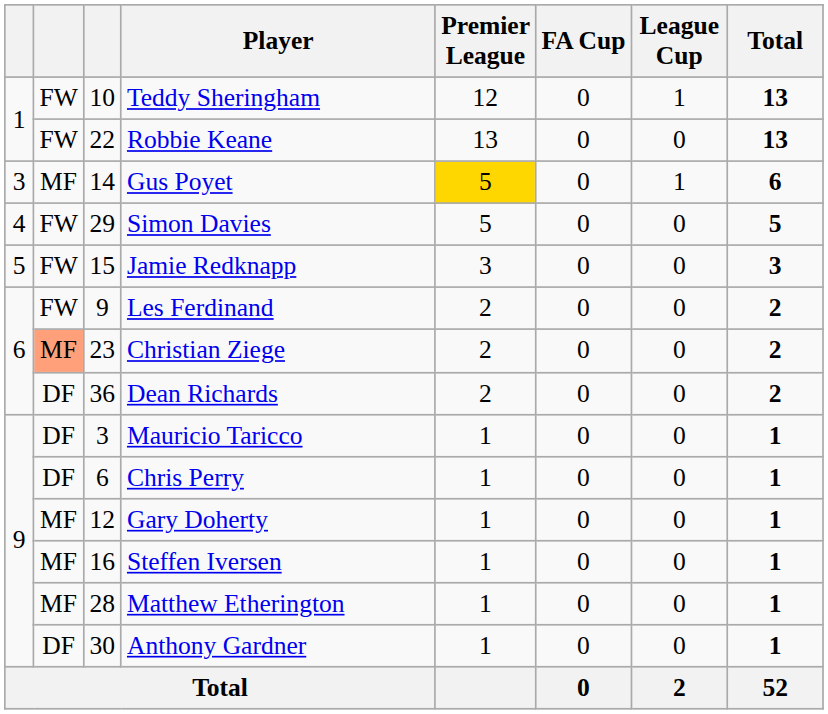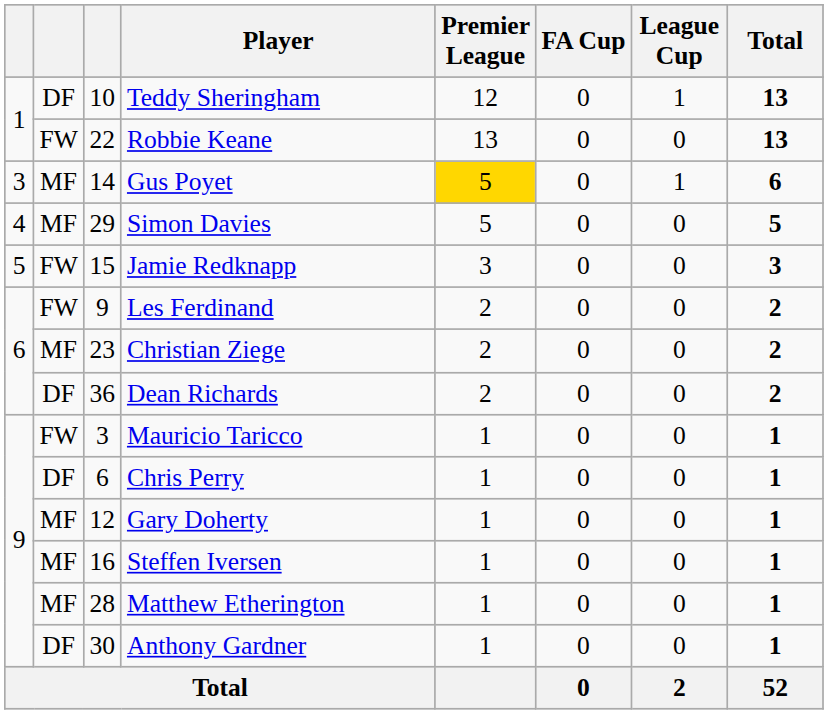 <table class="wikitable sortable" style="font-size: 95%; text-align: center;">
 <tr>
 <th width=10></th>
 <th width=10></th>
 <th width=10></th>
 <th width=180>Player</th>
 <th width=50>Premier League</th>
 <th width=50>FA Cup</th>
 <th width=50>League Cup</th>
 <th width=50>Total</th>
 </tr>
 <tr>
 <td rowspan="2">1</td>
-<td>FW</td>
+<td>DF</td>
 <td>10</td>
 <td align=left> <a href='#'>Teddy Sheringham</a></td>
 <td>12</td>
 <td>0</td>
 <td>1</td>
 <td><strong>13</strong></td>
 </tr>
 <tr>
 <td>FW</td>
 <td>22</td>
 <td align=left> <a href='#'>Robbie Keane</a></td>
 <td>13</td>
 <td>0</td>
 <td>0</td>
 <td><strong>13</strong></td>
 </tr>
 <tr>
 <td rowspan="1">3</td>
 <td>MF</td>
 <td>14</td>
 <td align="left"> <a href='#'>Gus Poyet</a></td>
 <td style="background: gold;">5</td>
 <td>0</td>
 <td>1</td>
 <td><strong>6</strong></td>
 </tr>
 <tr>
 <td>4</td>
-<td>FW</td>
+<td>MF</td>
 <td>29</td>
 <td align="left"> <a href='#'>Simon Davies</a></td>
 <td>5</td>
 <td>0</td>
 <td>0</td>
 <td><strong>5</strong></td>
 </tr>
 <tr>
 <td>5</td>
 <td>FW</td>
 <td>15</td>
 <td align="left"> <a href='#'>Jamie Redknapp</a></td>
 <td>3</td>
 <td>0</td>
 <td>0</td>
 <td><strong>3</strong></td>
 </tr>
 <tr>
 <td rowspan="3">6</td>
 <td>FW</td>
 <td>9</td>
 <td align="left"> <a href='#'>Les Ferdinand</a></td>
 <td>2</td>
 <td>0</td>
 <td>0</td>
 <td><strong>2</strong></td>
 </tr>
 <tr>
-<td style="background: lightsalmon;">MF</td>
+<td>MF</td>
 <td>23</td>
 <td align="left"> <a href='#'>Christian Ziege</a></td>
 <td>2</td>
 <td>0</td>
 <td>0</td>
 <td><strong>2</strong></td>
 </tr>
 <tr>
 <td>DF</td>
 <td>36</td>
 <td align="left"> <a href='#'>Dean Richards</a></td>
 <td>2</td>
 <td>0</td>
 <td>0</td>
 <td><strong>2</strong></td>
 </tr>
 <tr>
 <td rowspan="6">9</td>
-<td>DF</td>
+<td>FW</td>
 <td>3</td>
 <td align="left"> <a href='#'>Mauricio Taricco</a></td>
 <td>1</td>
 <td>0</td>
 <td>0</td>
 <td><strong>1</strong></td>
 </tr>
 <tr>
 <td>DF</td>
 <td>6</td>
 <td align="left"> <a href='#'>Chris Perry</a></td>
 <td>1</td>
 <td>0</td>
 <td>0</td>
 <td><strong>1</strong></td>
 </tr>
 <tr>
 <td>MF</td>
 <td>12</td>
 <td align="left"> <a href='#'>Gary Doherty</a></td>
 <td>1</td>
 <td>0</td>
 <td>0</td>
 <td><strong>1</strong></td>
 </tr>
 <tr>
 <td>MF</td>
 <td>16</td>
 <td align="left"> <a href='#'>Steffen Iversen</a></td>
 <td>1</td>
 <td>0</td>
 <td>0</td>
 <td><strong>1</strong></td>
 </tr>
 <tr>
 <td>MF</td>
 <td>28</td>
 <td align="left"> <a href='#'>Matthew Etherington</a></td>
 <td>1</td>
 <td>0</td>
 <td>0</td>
 <td><strong>1</strong></td>
 </tr>
 <tr>
 <td>DF</td>
 <td>30</td>
 <td align="left"> <a href='#'>Anthony Gardner</a></td>
 <td>1</td>
 <td>0</td>
 <td>0</td>
 <td><strong>1</strong></td>
 </tr>
 <tr>
 <th colspan="4">Total</th>
 <th></th>
 <th>0</th>
 <th>2</th>
 <th>52</th>
 </tr>
 </table>
